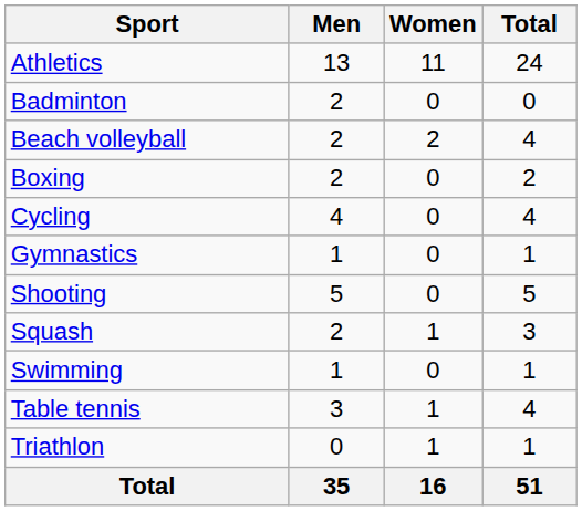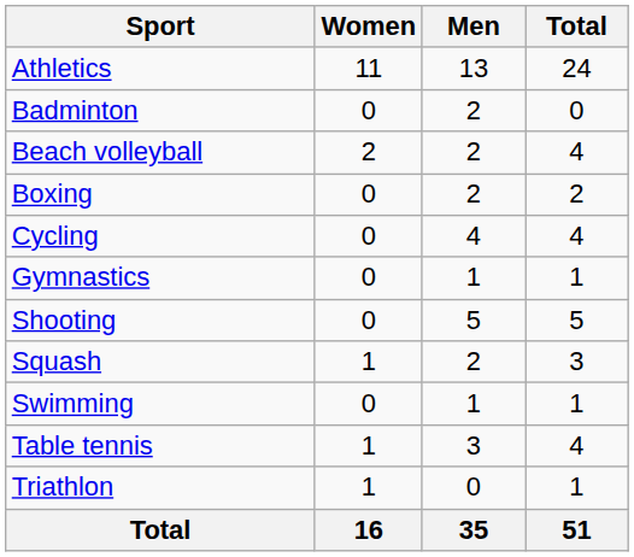 <table class="wikitable sortable" style="text-align:center;">
 <tr>
 <th width=180>Sport</th>
+<th width=55>Women</th>
 <th width=55>Men</th>
-<th width=55>Women</th>
 <th width=55>Total</th>
 </tr>
 <tr>
 <td align=left><a href='#'>Athletics</a></td>
+<td>11</td>
 <td>13</td>
-<td>11</td>
 <td>24</td>
 </tr>
 <tr>
 <td align=left><a href='#'>Badminton</a></td>
+<td>0</td>
 <td>2</td>
-<td>0</td>
 <td>0</td>
 </tr>
 <tr>
 <td align=left><a href='#'>Beach volleyball</a></td>
 <td>2</td>
 <td>2</td>
 <td>4</td>
 </tr>
 <tr>
 <td align=left><a href='#'>Boxing</a></td>
+<td>0</td>
 <td>2</td>
-<td>0</td>
 <td>2</td>
 </tr>
 <tr>
 <td align=left><a href='#'>Cycling</a></td>
+<td>0</td>
 <td>4</td>
-<td>0</td>
 <td>4</td>
 </tr>
 <tr>
 <td align=left><a href='#'>Gymnastics</a></td>
+<td>0</td>
+<td>1</td>
+<td>1</td>
+</tr>
+<tr>
+<td align=left><a href='#'>Shooting</a></td>
+<td>0</td>
+<td>5</td>
+<td>5</td>
+</tr>
+<tr>
+<td align=left><a href='#'>Squash</a></td>
+<td>1</td>
+<td>2</td>
+<td>3</td>
+</tr>
+<tr>
+<td align=left><a href='#'>Swimming</a></td>
+<td>0</td>
+<td>1</td>
+<td>1</td>
+</tr>
+<tr>
+<td align=left><a href='#'>Table tennis</a></td>
+<td>1</td>
+<td>3</td>
+<td>4</td>
+</tr>
+<tr>
+<td align=left><a href='#'>Triathlon</a></td>
 <td>1</td>
 <td>0</td>
 <td>1</td>
 </tr>
 <tr>
-<td align=left><a href='#'>Shooting</a></td>
-<td>5</td>
-<td>0</td>
-<td>5</td>
-</tr>
-<tr>
-<td align=left><a href='#'>Squash</a></td>
-<td>2</td>
-<td>1</td>
-<td>3</td>
-</tr>
-<tr>
-<td align=left><a href='#'>Swimming</a></td>
-<td>1</td>
-<td>0</td>
-<td>1</td>
-</tr>
-<tr>
-<td align=left><a href='#'>Table tennis</a></td>
-<td>3</td>
-<td>1</td>
-<td>4</td>
-</tr>
-<tr>
-<td align=left><a href='#'>Triathlon</a></td>
-<td>0</td>
-<td>1</td>
-<td>1</td>
-</tr>
-<tr>
 <th>Total</th>
+<th>16</th>
 <th>35</th>
-<th>16</th>
 <th>51</th>
 </tr>
 </table>
